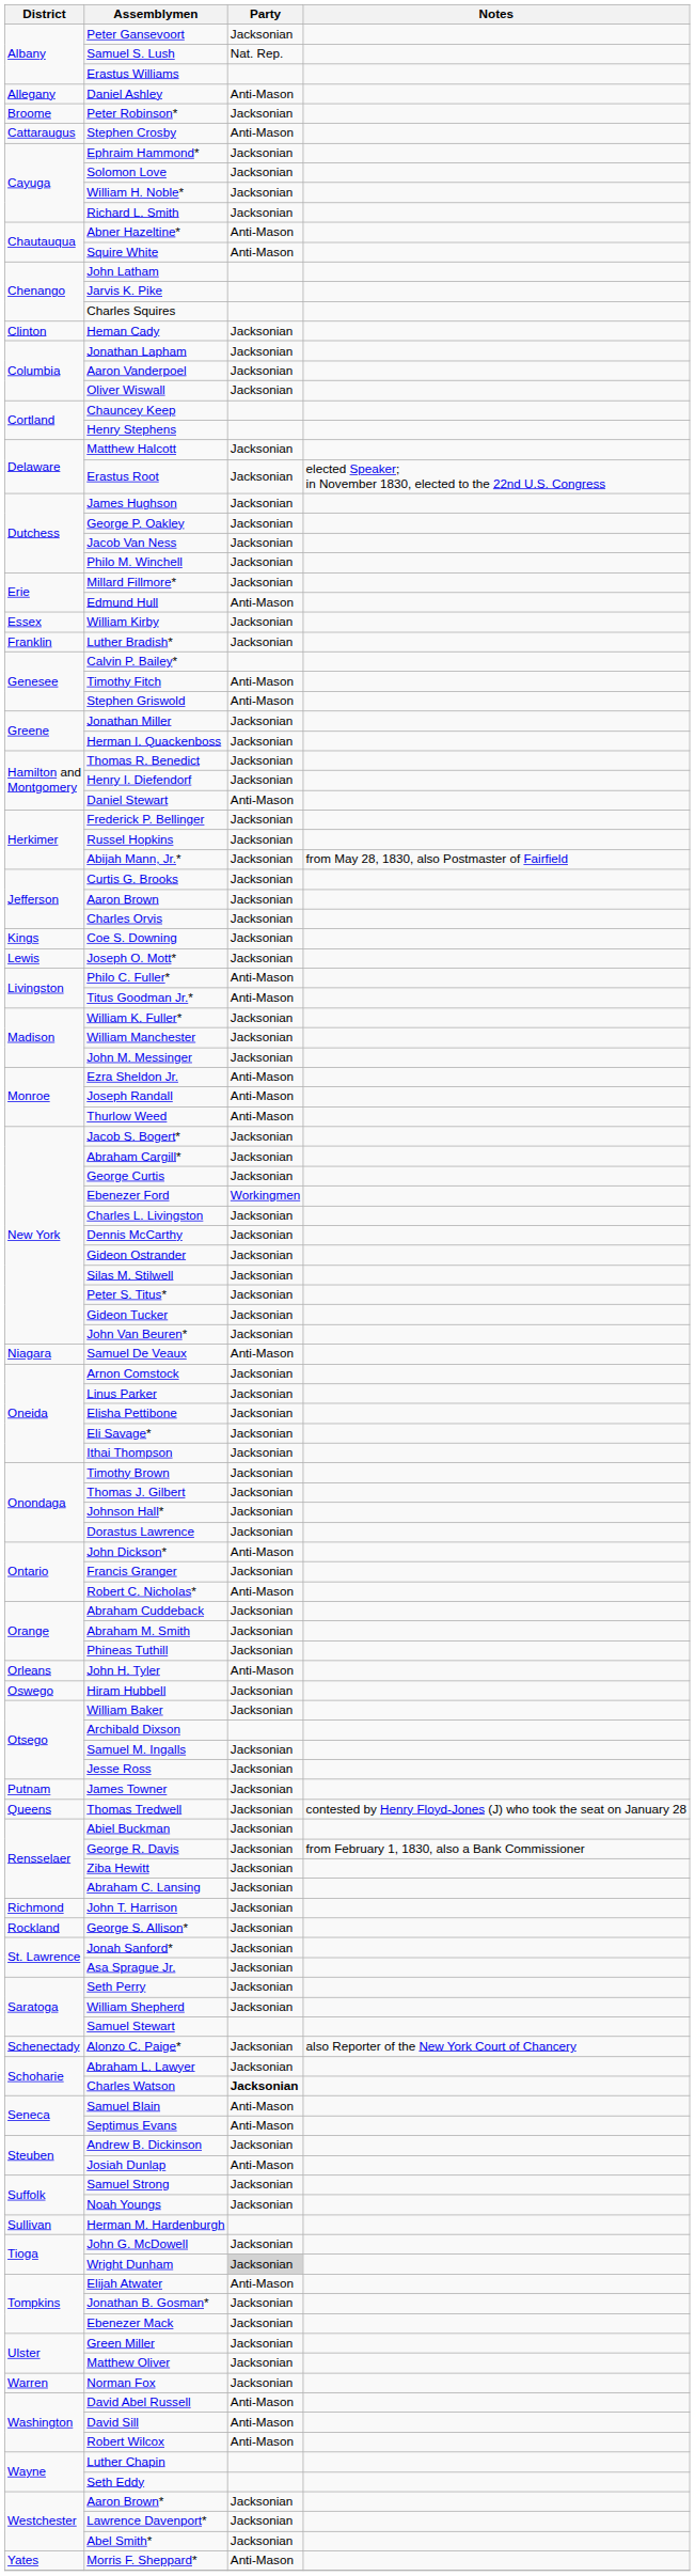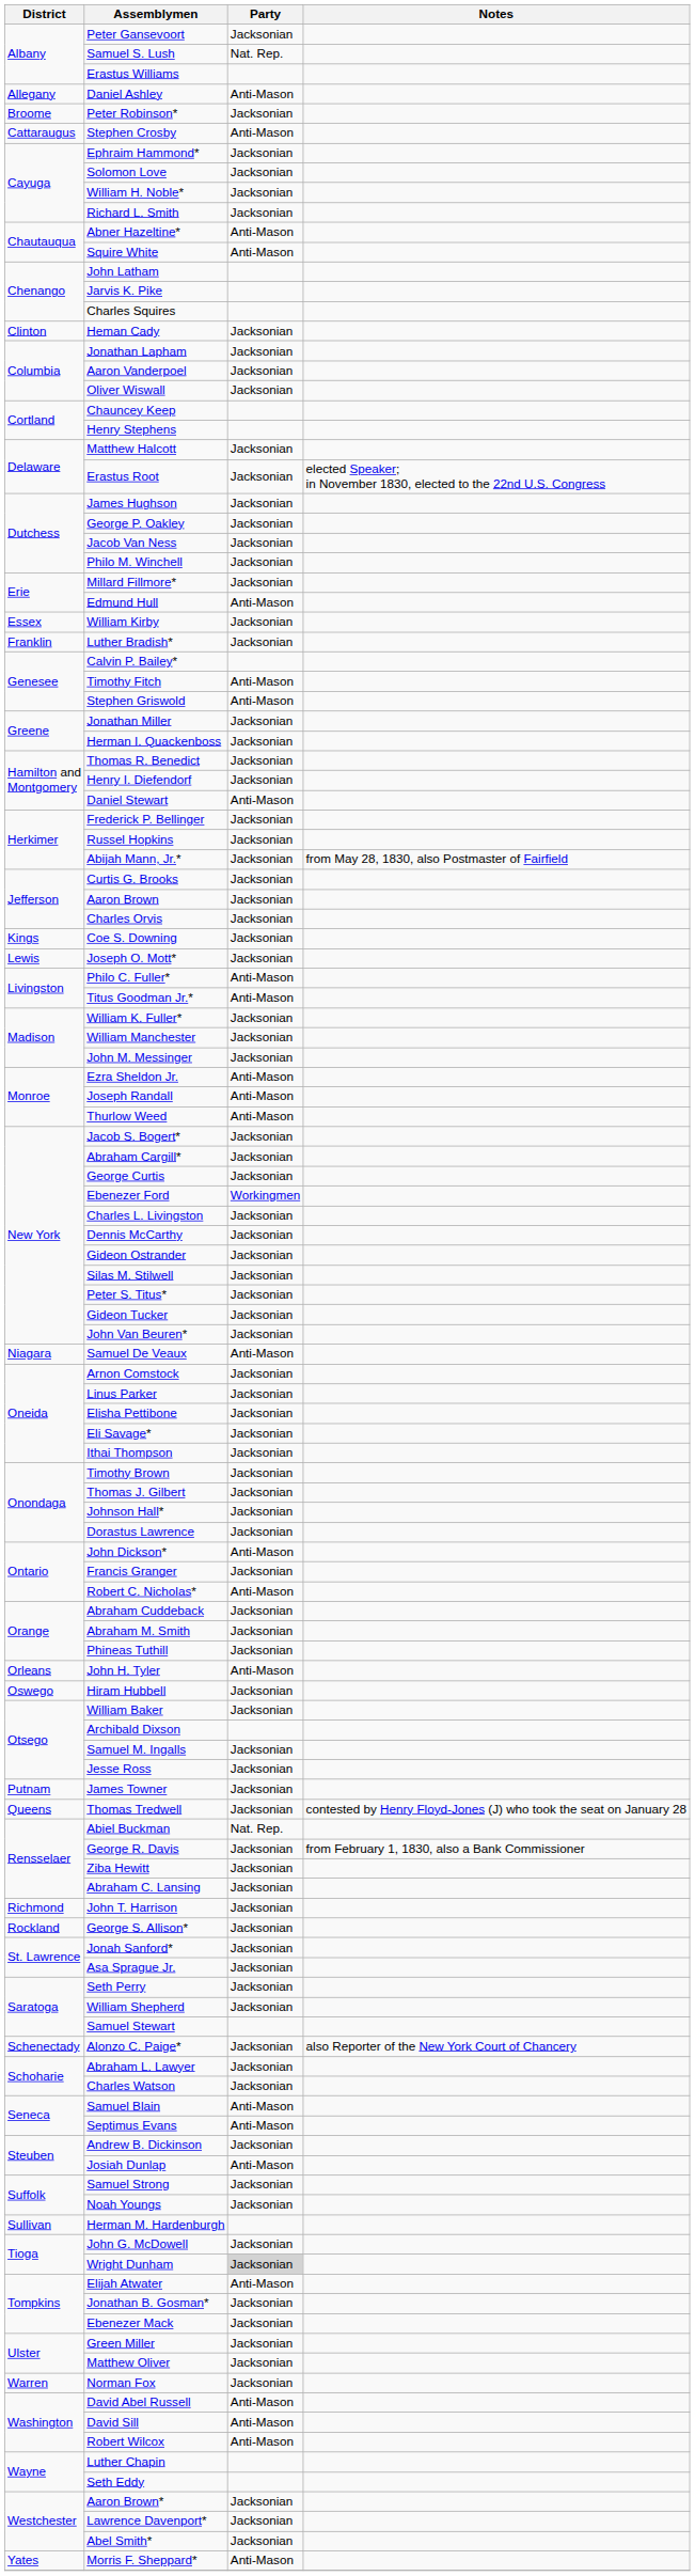 <table class=wikitable>
 <tr>
 <th>District</th>
 <th>Assemblymen</th>
 <th>Party</th>
 <th>Notes</th>
 </tr>
 <tr>
 <td rowspan="3"><a href='#'>Albany</a></td>
 <td><a href='#'>Peter Gansevoort</a></td>
 <td>Jacksonian</td>
 <td></td>
 </tr>
 <tr>
 <td><a href='#'>Samuel S. Lush</a></td>
 <td>Nat. Rep.</td>
 <td></td>
 </tr>
 <tr>
 <td><a href='#'>Erastus Williams</a></td>
 <td></td>
 <td></td>
 </tr>
 <tr>
 <td><a href='#'>Allegany</a></td>
 <td><a href='#'>Daniel Ashley</a></td>
 <td>Anti-Mason</td>
 <td></td>
 </tr>
 <tr>
 <td><a href='#'>Broome</a></td>
 <td><a href='#'>Peter Robinson</a>*</td>
 <td>Jacksonian</td>
 <td></td>
 </tr>
 <tr>
 <td><a href='#'>Cattaraugus</a></td>
 <td><a href='#'>Stephen Crosby</a></td>
 <td>Anti-Mason</td>
 <td></td>
 </tr>
 <tr>
 <td rowspan="4"><a href='#'>Cayuga</a></td>
 <td><a href='#'>Ephraim Hammond</a>*</td>
 <td>Jacksonian</td>
 <td></td>
 </tr>
 <tr>
 <td><a href='#'>Solomon Love</a></td>
 <td>Jacksonian</td>
 <td></td>
 </tr>
 <tr>
 <td><a href='#'>William H. Noble</a>*</td>
 <td>Jacksonian</td>
 <td></td>
 </tr>
 <tr>
 <td><a href='#'>Richard L. Smith</a></td>
 <td>Jacksonian</td>
 <td></td>
 </tr>
 <tr>
 <td rowspan="2"><a href='#'>Chautauqua</a></td>
 <td><a href='#'>Abner Hazeltine</a>*</td>
 <td>Anti-Mason</td>
 <td></td>
 </tr>
 <tr>
 <td><a href='#'>Squire White</a></td>
 <td>Anti-Mason</td>
 <td></td>
 </tr>
 <tr>
 <td rowspan="3"><a href='#'>Chenango</a></td>
 <td><a href='#'>John Latham</a></td>
 <td></td>
 <td></td>
 </tr>
 <tr>
 <td><a href='#'>Jarvis K. Pike</a></td>
 <td></td>
 <td></td>
 </tr>
 <tr>
 <td>Charles Squires</td>
 <td></td>
 <td></td>
 </tr>
 <tr>
 <td><a href='#'>Clinton</a></td>
 <td><a href='#'>Heman Cady</a></td>
 <td>Jacksonian</td>
 <td></td>
 </tr>
 <tr>
 <td rowspan="3"><a href='#'>Columbia</a></td>
 <td><a href='#'>Jonathan Lapham</a></td>
 <td>Jacksonian</td>
 <td></td>
 </tr>
 <tr>
 <td><a href='#'>Aaron Vanderpoel</a></td>
 <td>Jacksonian</td>
 <td></td>
 </tr>
 <tr>
 <td><a href='#'>Oliver Wiswall</a></td>
 <td>Jacksonian</td>
 <td></td>
 </tr>
 <tr>
 <td rowspan="2"><a href='#'>Cortland</a></td>
 <td><a href='#'>Chauncey Keep</a></td>
 <td></td>
 <td></td>
 </tr>
 <tr>
 <td><a href='#'>Henry Stephens</a></td>
 <td></td>
 <td></td>
 </tr>
 <tr>
 <td rowspan="2"><a href='#'>Delaware</a></td>
 <td><a href='#'>Matthew Halcott</a></td>
 <td>Jacksonian</td>
 <td></td>
 </tr>
 <tr>
 <td><a href='#'>Erastus Root</a></td>
 <td>Jacksonian</td>
 <td>elected <a href='#'>Speaker</a>; <br>in November 1830, elected to the <a href='#'>22nd U.S. Congress</a></td>
 </tr>
 <tr>
 <td rowspan="4"><a href='#'>Dutchess</a></td>
 <td><a href='#'>James Hughson</a></td>
 <td>Jacksonian</td>
 <td></td>
 </tr>
 <tr>
 <td><a href='#'>George P. Oakley</a></td>
 <td>Jacksonian</td>
 <td></td>
 </tr>
 <tr>
 <td><a href='#'>Jacob Van Ness</a></td>
 <td>Jacksonian</td>
 <td></td>
 </tr>
 <tr>
 <td><a href='#'>Philo M. Winchell</a></td>
 <td>Jacksonian</td>
 <td></td>
 </tr>
 <tr>
 <td rowspan="2"><a href='#'>Erie</a></td>
 <td><a href='#'>Millard Fillmore</a>*</td>
 <td>Jacksonian</td>
 <td></td>
 </tr>
 <tr>
 <td><a href='#'>Edmund Hull</a></td>
 <td>Anti-Mason</td>
 <td></td>
 </tr>
 <tr>
 <td><a href='#'>Essex</a></td>
 <td><a href='#'>William Kirby</a></td>
 <td>Jacksonian</td>
 <td></td>
 </tr>
 <tr>
 <td><a href='#'>Franklin</a></td>
 <td><a href='#'>Luther Bradish</a>*</td>
 <td>Jacksonian</td>
 <td></td>
 </tr>
 <tr>
 <td rowspan="3"><a href='#'>Genesee</a></td>
 <td><a href='#'>Calvin P. Bailey</a>*</td>
 <td></td>
 <td></td>
 </tr>
 <tr>
 <td><a href='#'>Timothy Fitch</a></td>
 <td>Anti-Mason</td>
 <td></td>
 </tr>
 <tr>
 <td><a href='#'>Stephen Griswold</a></td>
 <td>Anti-Mason</td>
 <td></td>
 </tr>
 <tr>
 <td rowspan="2"><a href='#'>Greene</a></td>
 <td><a href='#'>Jonathan Miller</a></td>
 <td>Jacksonian</td>
 <td></td>
 </tr>
 <tr>
 <td><a href='#'>Herman I. Quackenboss</a></td>
 <td>Jacksonian</td>
 <td></td>
 </tr>
 <tr>
 <td rowspan="3"><a href='#'>Hamilton</a> and <br><a href='#'>Montgomery</a></td>
 <td><a href='#'>Thomas R. Benedict</a></td>
 <td>Jacksonian</td>
 <td></td>
 </tr>
 <tr>
 <td><a href='#'>Henry I. Diefendorf</a></td>
 <td>Jacksonian</td>
 <td></td>
 </tr>
 <tr>
 <td><a href='#'>Daniel Stewart</a></td>
 <td>Anti-Mason</td>
 <td></td>
 </tr>
 <tr>
 <td rowspan="3"><a href='#'>Herkimer</a></td>
 <td><a href='#'>Frederick P. Bellinger</a></td>
 <td>Jacksonian</td>
 <td></td>
 </tr>
 <tr>
 <td><a href='#'>Russel Hopkins</a></td>
 <td>Jacksonian</td>
 <td></td>
 </tr>
 <tr>
 <td><a href='#'>Abijah Mann, Jr.</a>*</td>
 <td>Jacksonian</td>
 <td>from May 28, 1830, also Postmaster of <a href='#'>Fairfield</a></td>
 </tr>
 <tr>
 <td rowspan="3"><a href='#'>Jefferson</a></td>
 <td><a href='#'>Curtis G. Brooks</a></td>
 <td>Jacksonian</td>
 <td></td>
 </tr>
 <tr>
 <td><a href='#'>Aaron Brown</a></td>
 <td>Jacksonian</td>
 <td></td>
 </tr>
 <tr>
 <td><a href='#'>Charles Orvis</a></td>
 <td>Jacksonian</td>
 <td></td>
 </tr>
 <tr>
 <td><a href='#'>Kings</a></td>
 <td><a href='#'>Coe S. Downing</a></td>
 <td>Jacksonian</td>
 <td></td>
 </tr>
 <tr>
 <td><a href='#'>Lewis</a></td>
 <td><a href='#'>Joseph O. Mott</a>*</td>
 <td>Jacksonian</td>
 <td></td>
 </tr>
 <tr>
 <td rowspan="2"><a href='#'>Livingston</a></td>
 <td><a href='#'>Philo C. Fuller</a>*</td>
 <td>Anti-Mason</td>
 <td></td>
 </tr>
 <tr>
 <td><a href='#'>Titus Goodman Jr.</a>*</td>
 <td>Anti-Mason</td>
 <td></td>
 </tr>
 <tr>
 <td rowspan="3"><a href='#'>Madison</a></td>
 <td><a href='#'>William K. Fuller</a>*</td>
 <td>Jacksonian</td>
 <td></td>
 </tr>
 <tr>
 <td><a href='#'>William Manchester</a></td>
 <td>Jacksonian</td>
 <td></td>
 </tr>
 <tr>
 <td><a href='#'>John M. Messinger</a></td>
 <td>Jacksonian</td>
 <td></td>
 </tr>
 <tr>
 <td rowspan="3"><a href='#'>Monroe</a></td>
 <td><a href='#'>Ezra Sheldon Jr.</a></td>
 <td>Anti-Mason</td>
 <td></td>
 </tr>
 <tr>
 <td><a href='#'>Joseph Randall</a></td>
 <td>Anti-Mason</td>
 <td></td>
 </tr>
 <tr>
 <td><a href='#'>Thurlow Weed</a></td>
 <td>Anti-Mason</td>
 <td></td>
 </tr>
 <tr>
 <td rowspan="11"><a href='#'>New York</a></td>
 <td><a href='#'>Jacob S. Bogert</a>*</td>
 <td>Jacksonian</td>
 <td></td>
 </tr>
 <tr>
 <td><a href='#'>Abraham Cargill</a>*</td>
 <td>Jacksonian</td>
 <td></td>
 </tr>
 <tr>
 <td><a href='#'>George Curtis</a></td>
 <td>Jacksonian</td>
 <td></td>
 </tr>
 <tr>
 <td><a href='#'>Ebenezer Ford</a></td>
 <td><a href='#'>Workingmen</a></td>
 <td></td>
 </tr>
 <tr>
 <td><a href='#'>Charles L. Livingston</a></td>
 <td>Jacksonian</td>
 <td></td>
 </tr>
 <tr>
 <td><a href='#'>Dennis McCarthy</a></td>
 <td>Jacksonian</td>
 <td></td>
 </tr>
 <tr>
 <td><a href='#'>Gideon Ostrander</a></td>
 <td>Jacksonian</td>
 <td></td>
 </tr>
 <tr>
 <td><a href='#'>Silas M. Stilwell</a></td>
 <td>Jacksonian</td>
 <td></td>
 </tr>
 <tr>
 <td><a href='#'>Peter S. Titus</a>*</td>
 <td>Jacksonian</td>
 <td></td>
 </tr>
 <tr>
 <td><a href='#'>Gideon Tucker</a></td>
 <td>Jacksonian</td>
 <td></td>
 </tr>
 <tr>
 <td><a href='#'>John Van Beuren</a>*</td>
 <td>Jacksonian</td>
 <td></td>
 </tr>
 <tr>
 <td><a href='#'>Niagara</a></td>
 <td><a href='#'>Samuel De Veaux</a></td>
 <td>Anti-Mason</td>
 <td></td>
 </tr>
 <tr>
 <td rowspan="5"><a href='#'>Oneida</a></td>
 <td><a href='#'>Arnon Comstock</a></td>
 <td>Jacksonian</td>
 <td></td>
 </tr>
 <tr>
 <td><a href='#'>Linus Parker</a></td>
 <td>Jacksonian</td>
 <td></td>
 </tr>
 <tr>
 <td><a href='#'>Elisha Pettibone</a></td>
 <td>Jacksonian</td>
 <td></td>
 </tr>
 <tr>
 <td><a href='#'>Eli Savage</a>*</td>
 <td>Jacksonian</td>
 <td></td>
 </tr>
 <tr>
 <td><a href='#'>Ithai Thompson</a></td>
 <td>Jacksonian</td>
 <td></td>
 </tr>
 <tr>
 <td rowspan="4"><a href='#'>Onondaga</a></td>
 <td><a href='#'>Timothy Brown</a></td>
 <td>Jacksonian</td>
 <td></td>
 </tr>
 <tr>
 <td><a href='#'>Thomas J. Gilbert</a></td>
 <td>Jacksonian</td>
 <td></td>
 </tr>
 <tr>
 <td><a href='#'>Johnson Hall</a>*</td>
 <td>Jacksonian</td>
 <td></td>
 </tr>
 <tr>
 <td><a href='#'>Dorastus Lawrence</a></td>
 <td>Jacksonian</td>
 <td></td>
 </tr>
 <tr>
 <td rowspan="3"><a href='#'>Ontario</a></td>
 <td><a href='#'>John Dickson</a>*</td>
 <td>Anti-Mason</td>
 <td></td>
 </tr>
 <tr>
 <td><a href='#'>Francis Granger</a></td>
 <td>Jacksonian</td>
 <td></td>
 </tr>
 <tr>
 <td><a href='#'>Robert C. Nicholas</a>*</td>
 <td>Anti-Mason</td>
 <td></td>
 </tr>
 <tr>
 <td rowspan="3"><a href='#'>Orange</a></td>
 <td><a href='#'>Abraham Cuddeback</a></td>
 <td>Jacksonian</td>
 <td></td>
 </tr>
 <tr>
 <td><a href='#'>Abraham M. Smith</a></td>
 <td>Jacksonian</td>
 <td></td>
 </tr>
 <tr>
 <td><a href='#'>Phineas Tuthill</a></td>
 <td>Jacksonian</td>
 <td></td>
 </tr>
 <tr>
 <td><a href='#'>Orleans</a></td>
 <td><a href='#'>John H. Tyler</a></td>
 <td>Anti-Mason</td>
 <td></td>
 </tr>
 <tr>
 <td><a href='#'>Oswego</a></td>
 <td><a href='#'>Hiram Hubbell</a></td>
 <td>Jacksonian</td>
 <td></td>
 </tr>
 <tr>
 <td rowspan="4"><a href='#'>Otsego</a></td>
 <td><a href='#'>William Baker</a></td>
 <td>Jacksonian</td>
 <td></td>
 </tr>
 <tr>
 <td><a href='#'>Archibald Dixson</a></td>
 <td></td>
 <td></td>
 </tr>
 <tr>
 <td><a href='#'>Samuel M. Ingalls</a></td>
 <td>Jacksonian</td>
 <td></td>
 </tr>
 <tr>
 <td><a href='#'>Jesse Ross</a></td>
 <td>Jacksonian</td>
 <td></td>
 </tr>
 <tr>
 <td><a href='#'>Putnam</a></td>
 <td><a href='#'>James Towner</a></td>
 <td>Jacksonian</td>
 <td></td>
 </tr>
 <tr>
 <td><a href='#'>Queens</a></td>
 <td><a href='#'>Thomas Tredwell</a></td>
 <td>Jacksonian</td>
 <td>contested by <a href='#'>Henry Floyd-Jones</a> (J) who took the seat on January 28</td>
 </tr>
 <tr>
 <td rowspan="4"><a href='#'>Rensselaer</a></td>
 <td><a href='#'>Abiel Buckman</a></td>
-<td>Jacksonian</td>
+<td>Nat. Rep.</td>
 <td></td>
 </tr>
 <tr>
 <td><a href='#'>George R. Davis</a></td>
 <td>Jacksonian</td>
 <td>from February 1, 1830, also a Bank Commissioner</td>
 </tr>
 <tr>
 <td><a href='#'>Ziba Hewitt</a></td>
 <td>Jacksonian</td>
 <td></td>
 </tr>
 <tr>
 <td><a href='#'>Abraham C. Lansing</a></td>
 <td>Jacksonian</td>
 <td></td>
 </tr>
 <tr>
 <td><a href='#'>Richmond</a></td>
 <td><a href='#'>John T. Harrison</a></td>
 <td>Jacksonian</td>
 <td></td>
 </tr>
 <tr>
 <td><a href='#'>Rockland</a></td>
 <td><a href='#'>George S. Allison</a>*</td>
 <td>Jacksonian</td>
 <td></td>
 </tr>
 <tr>
 <td rowspan="2"><a href='#'>St. Lawrence</a></td>
 <td><a href='#'>Jonah Sanford</a>*</td>
 <td>Jacksonian</td>
 <td></td>
 </tr>
 <tr>
 <td><a href='#'>Asa Sprague Jr.</a></td>
 <td>Jacksonian</td>
 <td></td>
 </tr>
 <tr>
 <td rowspan="3"><a href='#'>Saratoga</a></td>
 <td><a href='#'>Seth Perry</a></td>
 <td>Jacksonian</td>
 <td></td>
 </tr>
 <tr>
 <td><a href='#'>William Shepherd</a></td>
 <td>Jacksonian</td>
 <td></td>
 </tr>
 <tr>
 <td><a href='#'>Samuel Stewart</a></td>
 <td></td>
 <td></td>
 </tr>
 <tr>
 <td><a href='#'>Schenectady</a></td>
 <td><a href='#'>Alonzo C. Paige</a>*</td>
 <td>Jacksonian</td>
 <td>also Reporter of the <a href='#'>New York Court of Chancery</a></td>
 </tr>
 <tr>
 <td rowspan="2"><a href='#'>Schoharie</a></td>
 <td><a href='#'>Abraham L. Lawyer</a></td>
 <td>Jacksonian</td>
 <td></td>
 </tr>
 <tr>
 <td><a href='#'>Charles Watson</a></td>
-<td><strong>Jacksonian</strong></td>
+<td>Jacksonian</td>
 <td></td>
 </tr>
 <tr>
 <td rowspan="2"><a href='#'>Seneca</a></td>
 <td><a href='#'>Samuel Blain</a></td>
 <td>Anti-Mason</td>
 <td></td>
 </tr>
 <tr>
 <td><a href='#'>Septimus Evans</a></td>
 <td>Anti-Mason</td>
 <td></td>
 </tr>
 <tr>
 <td rowspan="2"><a href='#'>Steuben</a></td>
 <td><a href='#'>Andrew B. Dickinson</a></td>
 <td>Jacksonian</td>
 <td></td>
 </tr>
 <tr>
 <td><a href='#'>Josiah Dunlap</a></td>
 <td>Anti-Mason</td>
 <td></td>
 </tr>
 <tr>
 <td rowspan="2"><a href='#'>Suffolk</a></td>
 <td><a href='#'>Samuel Strong</a></td>
 <td>Jacksonian</td>
 <td></td>
 </tr>
 <tr>
 <td><a href='#'>Noah Youngs</a></td>
 <td>Jacksonian</td>
 <td></td>
 </tr>
 <tr>
 <td><a href='#'>Sullivan</a></td>
 <td><a href='#'>Herman M. Hardenburgh</a></td>
 <td></td>
 <td></td>
 </tr>
 <tr>
 <td rowspan="2"><a href='#'>Tioga</a></td>
 <td><a href='#'>John G. McDowell</a></td>
 <td>Jacksonian</td>
 <td></td>
 </tr>
 <tr>
 <td><a href='#'>Wright Dunham</a></td>
 <td style="background: lightgrey;">Jacksonian</td>
 <td></td>
 </tr>
 <tr>
 <td rowspan="3"><a href='#'>Tompkins</a></td>
 <td><a href='#'>Elijah Atwater</a></td>
 <td>Anti-Mason</td>
 <td></td>
 </tr>
 <tr>
 <td><a href='#'>Jonathan B. Gosman</a>*</td>
 <td>Jacksonian</td>
 <td></td>
 </tr>
 <tr>
 <td><a href='#'>Ebenezer Mack</a></td>
 <td>Jacksonian</td>
 <td></td>
 </tr>
 <tr>
 <td rowspan="2"><a href='#'>Ulster</a></td>
 <td><a href='#'>Green Miller</a></td>
 <td>Jacksonian</td>
 <td></td>
 </tr>
 <tr>
 <td><a href='#'>Matthew Oliver</a></td>
 <td>Jacksonian</td>
 <td></td>
 </tr>
 <tr>
 <td><a href='#'>Warren</a></td>
 <td><a href='#'>Norman Fox</a></td>
 <td>Jacksonian</td>
 <td></td>
 </tr>
 <tr>
 <td rowspan="3"><a href='#'>Washington</a></td>
 <td><a href='#'>David Abel Russell</a></td>
 <td>Anti-Mason</td>
 <td></td>
 </tr>
 <tr>
 <td><a href='#'>David Sill</a></td>
 <td>Anti-Mason</td>
 <td></td>
 </tr>
 <tr>
 <td><a href='#'>Robert Wilcox</a></td>
 <td>Anti-Mason</td>
 <td></td>
 </tr>
 <tr>
 <td rowspan="2"><a href='#'>Wayne</a></td>
 <td><a href='#'>Luther Chapin</a></td>
 <td></td>
 <td></td>
 </tr>
 <tr>
 <td><a href='#'>Seth Eddy</a></td>
 <td></td>
 <td></td>
 </tr>
 <tr>
 <td rowspan="3"><a href='#'>Westchester</a></td>
 <td><a href='#'>Aaron Brown</a>*</td>
 <td>Jacksonian</td>
 <td></td>
 </tr>
 <tr>
 <td><a href='#'>Lawrence Davenport</a>*</td>
 <td>Jacksonian</td>
 <td></td>
 </tr>
 <tr>
 <td><a href='#'>Abel Smith</a>*</td>
 <td>Jacksonian</td>
 <td></td>
 </tr>
 <tr>
 <td><a href='#'>Yates</a></td>
 <td><a href='#'>Morris F. Sheppard</a>*</td>
 <td>Anti-Mason</td>
 <td></td>
 </tr>
 <tr>
 </tr>
 </table>
